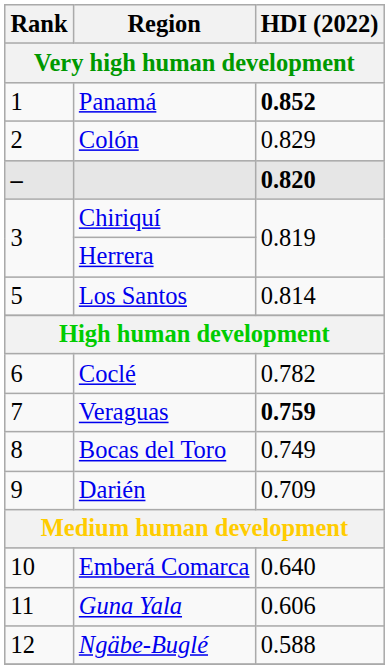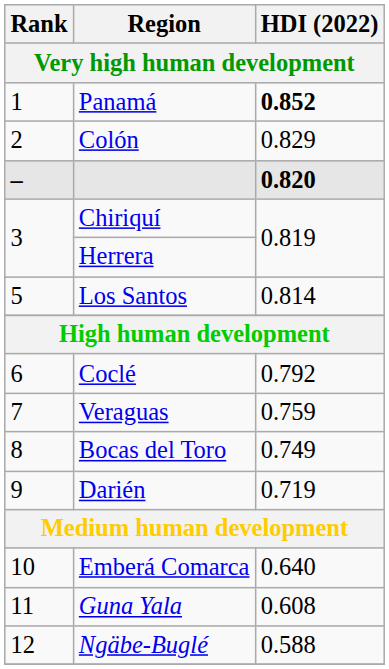 <table class="wikitable sortable">
 <tr>
 <th class="sort">Rank</th>
 <th class="sort">Region</th>
 <th class="sort">HDI (2022)</th>
 </tr>
 <tr>
 <th colspan="3" style="color:#090;">Very high human development</th>
 </tr>
 <tr>
 <td>1</td>
 <td style="text-align:left"> <a href='#'>Panamá</a></td>
 <td><strong> 0.852</strong></td>
 </tr>
 <tr>
 <td>2</td>
 <td style="text-align:left"> <a href='#'>Colón</a></td>
 <td> 0.829</td>
 </tr>
 <tr style="background:#e6e6e6">
 <td><strong>–</strong></td>
 <td style="text-align:left"><strong></strong></td>
 <td> <strong>0.820</strong></td>
 </tr>
 <tr>
 <td rowspan="2">3</td>
 <td style="text-align:left"> <a href='#'>Chiriquí</a></td>
 <td rowspan="2"> 0.819</td>
 </tr>
 <tr>
 <td style="text-align:left"> <a href='#'>Herrera</a></td>
 </tr>
 <tr>
 <td>5</td>
 <td style="text-align:left"> <a href='#'>Los Santos</a></td>
 <td> 0.814</td>
 </tr>
 <tr>
 </tr>
 <tr>
 <th colspan="3" style="color:#0c0;">High human development</th>
 </tr>
 <tr>
 <td>6</td>
 <td style="text-align:left"> <a href='#'>Coclé</a></td>
-<td> 0.782</td>
+<td> 0.792</td>
 </tr>
 <tr>
 <td>7</td>
 <td style="text-align:left"> <a href='#'>Veraguas</a></td>
-<td><strong> 0.759</strong></td>
+<td> 0.759</td>
 </tr>
 <tr>
 <td>8</td>
 <td style="text-align:left"> <a href='#'>Bocas del Toro</a></td>
 <td> 0.749</td>
 </tr>
 <tr>
 <td>9</td>
 <td style="text-align:left"> <a href='#'>Darién</a></td>
-<td> 0.709</td>
+<td> 0.719</td>
 </tr>
 <tr>
 <th colspan="3" style="color:#fc0;">Medium human development</th>
 </tr>
 <tr>
 <td>10</td>
 <td style="text-align:left"><a href='#'>Emberá Comarca</a></td>
 <td> 0.640</td>
 </tr>
 <tr>
 <td>11</td>
 <td style="text-align:left"> <em><a href='#'>Guna Yala</a></em></td>
-<td> 0.606</td>
+<td> 0.608</td>
 </tr>
 <tr>
 <td>12</td>
 <td style="text-align:left"> <em><a href='#'>Ngäbe-Buglé</a></em></td>
 <td> 0.588</td>
 </tr>
 <tr>
 </tr>
 </table>
